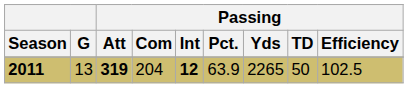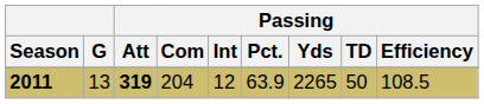 <table class="wikitable">
 <tr>
 <th colspan="2"></th>
 <th colspan="7">Passing</th>
 </tr>
 <tr>
 <th>Season</th>
 <th>G</th>
 <th>Att</th>
 <th>Com</th>
 <th>Int</th>
 <th>Pct.</th>
 <th>Yds</th>
 <th>TD</th>
 <th>Efficiency</th>
 </tr>
 <tr>
 </tr>
 <tr style="background: #CEBE70;">
 <td><strong>2011</strong></td>
 <td>13</td>
 <td><strong>319</strong></td>
 <td>204</td>
-<td><strong>12</strong></td>
+<td>12</td>
 <td>63.9</td>
 <td>2265</td>
 <td>50</td>
-<td>102.5</td>
+<td>108.5</td>
 </tr>
 </table>
